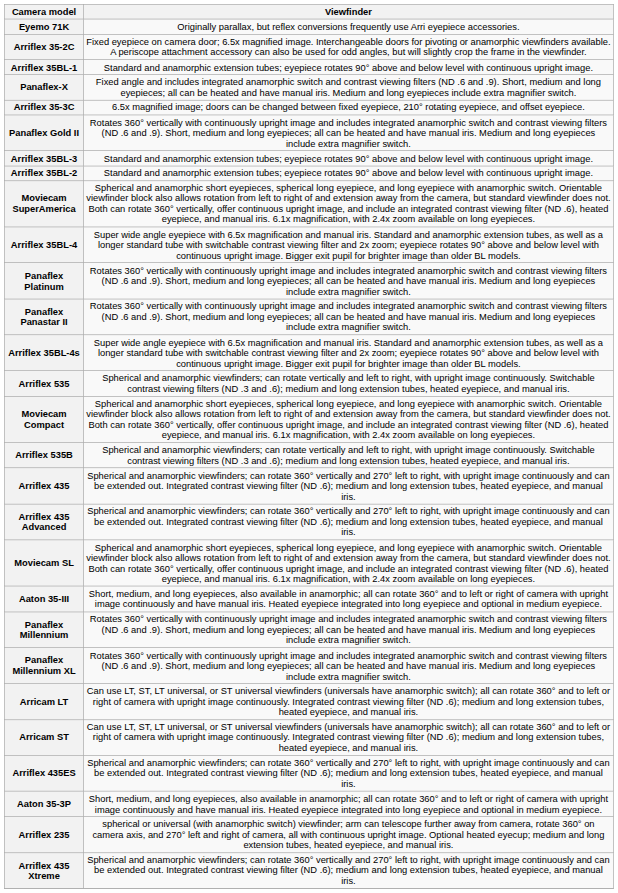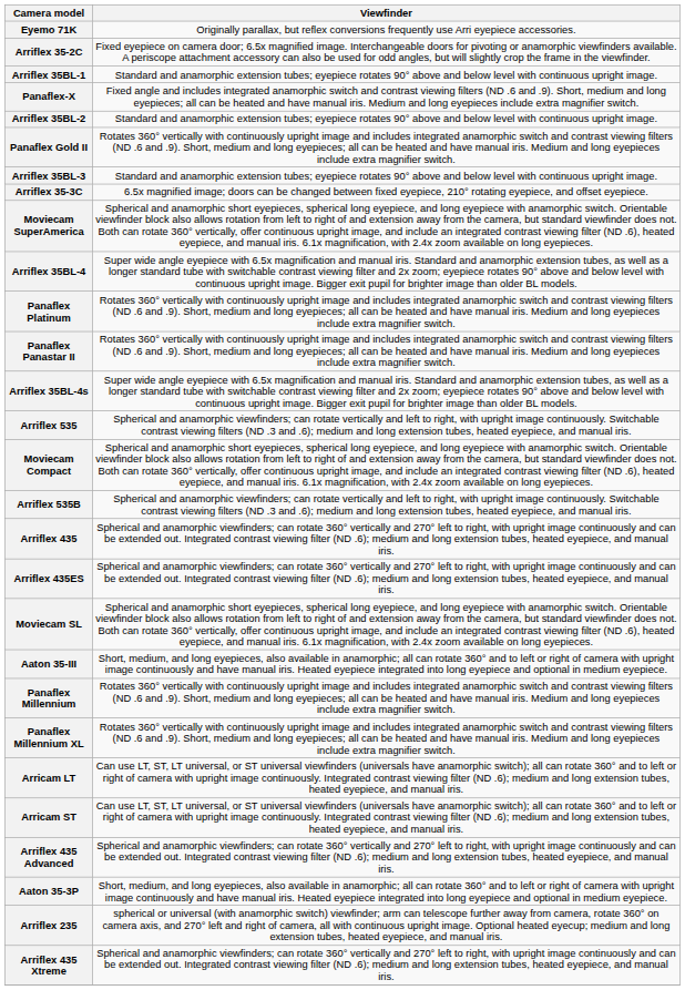 <table class="wikitable sortable" style="font-size: smaller; width: auto; text-align: center;">
 <tr>
 <th>Camera model</th>
 <th>Viewfinder </th>
 </tr>
 <tr>
 <th>Eyemo 71K</th>
 <td>Originally parallax, but reflex conversions frequently use Arri eyepiece accessories.</td>
 </tr>
 <tr>
 <th>Arriflex 35-2C</th>
 <td>Fixed eyepiece on camera door; 6.5x magnified image. Interchangeable doors for pivoting or anamorphic viewfinders available. A periscope attachment accessory can also be used for odd angles, but will slightly crop the frame in the viewfinder.</td>
 </tr>
 <tr>
 <th>Arriflex 35BL-1</th>
 <td>Standard and anamorphic extension tubes; eyepiece rotates 90° above and below level with continuous upright image.</td>
 </tr>
 <tr>
 <th>Panaflex-X</th>
 <td>Fixed angle and includes integrated anamorphic switch and contrast viewing filters (ND .6 and .9). Short, medium and long eyepieces; all can be heated and have manual iris. Medium and long eyepieces include extra magnifier switch.</td>
 </tr>
 <tr>
-<th>Arriflex 35-3C</th>
-<td>6.5x magnified image; doors can be changed between fixed eyepiece, 210° rotating eyepiece, and offset eyepiece.</td>
+<th>Arriflex 35BL-2</th>
+<td>Standard and anamorphic extension tubes; eyepiece rotates 90° above and below level with continuous upright image.</td>
 </tr>
 <tr>
 <th>Panaflex Gold II</th>
 <td>Rotates 360° vertically with continuously upright image and includes integrated anamorphic switch and contrast viewing filters (ND .6 and .9). Short, medium and long eyepieces; all can be heated and have manual iris. Medium and long eyepieces include extra magnifier switch.</td>
 </tr>
 <tr>
 <th>Arriflex 35BL-3</th>
 <td>Standard and anamorphic extension tubes; eyepiece rotates 90° above and below level with continuous upright image.</td>
 </tr>
 <tr>
-<th>Arriflex 35BL-2</th>
-<td>Standard and anamorphic extension tubes; eyepiece rotates 90° above and below level with continuous upright image.</td>
+<th>Arriflex 35-3C</th>
+<td>6.5x magnified image; doors can be changed between fixed eyepiece, 210° rotating eyepiece, and offset eyepiece.</td>
 </tr>
 <tr>
 <th>Moviecam SuperAmerica</th>
 <td>Spherical and anamorphic short eyepieces, spherical long eyepiece, and long eyepiece with anamorphic switch. Orientable viewfinder block also allows rotation from left to right of and extension away from the camera, but standard viewfinder does not. Both can rotate 360° vertically, offer continuous upright image, and include an integrated contrast viewing filter (ND .6), heated eyepiece, and manual iris. 6.1x magnification, with 2.4x zoom available on long eyepieces.</td>
 </tr>
 <tr>
 <th>Arriflex 35BL-4</th>
 <td>Super wide angle eyepiece with 6.5x magnification and manual iris. Standard and anamorphic extension tubes, as well as a longer standard tube with switchable contrast viewing filter and 2x zoom; eyepiece rotates 90° above and below level with continuous upright image. Bigger exit pupil for brighter image than older BL models.</td>
 </tr>
 <tr>
 <th>Panaflex Platinum</th>
 <td>Rotates 360° vertically with continuously upright image and includes integrated anamorphic switch and contrast viewing filters (ND .6 and .9). Short, medium and long eyepieces; all can be heated and have manual iris. Medium and long eyepieces include extra magnifier switch.</td>
 </tr>
 <tr>
 <th>Panaflex Panastar II</th>
 <td>Rotates 360° vertically with continuously upright image and includes integrated anamorphic switch and contrast viewing filters (ND .6 and .9). Short, medium and long eyepieces; all can be heated and have manual iris. Medium and long eyepieces include extra magnifier switch.</td>
 </tr>
 <tr>
 <th>Arriflex 35BL-4s</th>
 <td>Super wide angle eyepiece with 6.5x magnification and manual iris. Standard and anamorphic extension tubes, as well as a longer standard tube with switchable contrast viewing filter and 2x zoom; eyepiece rotates 90° above and below level with continuous upright image. Bigger exit pupil for brighter image than older BL models.</td>
 </tr>
 <tr>
 <th>Arriflex 535</th>
 <td>Spherical and anamorphic viewfinders; can rotate vertically and left to right, with upright image continuously. Switchable contrast viewing filters (ND .3 and .6); medium and long extension tubes, heated eyepiece, and manual iris.</td>
 </tr>
 <tr>
 <th>Moviecam Compact</th>
 <td>Spherical and anamorphic short eyepieces, spherical long eyepiece, and long eyepiece with anamorphic switch. Orientable viewfinder block also allows rotation from left to right of and extension away from the camera, but standard viewfinder does not. Both can rotate 360° vertically, offer continuous upright image, and include an integrated contrast viewing filter (ND .6), heated eyepiece, and manual iris. 6.1x magnification, with 2.4x zoom available on long eyepieces.</td>
 </tr>
 <tr>
 <th>Arriflex 535B</th>
 <td>Spherical and anamorphic viewfinders; can rotate vertically and left to right, with upright image continuously. Switchable contrast viewing filters (ND .3 and .6); medium and long extension tubes, heated eyepiece, and manual iris.</td>
 </tr>
 <tr>
 <th>Arriflex 435</th>
 <td>Spherical and anamorphic viewfinders; can rotate 360° vertically and 270° left to right, with upright image continuously and can be extended out. Integrated contrast viewing filter (ND .6); medium and long extension tubes, heated eyepiece, and manual iris.</td>
 </tr>
 <tr>
-<th>Arriflex 435 Advanced</th>
+<th>Arriflex 435ES</th>
 <td>Spherical and anamorphic viewfinders; can rotate 360° vertically and 270° left to right, with upright image continuously and can be extended out. Integrated contrast viewing filter (ND .6); medium and long extension tubes, heated eyepiece, and manual iris.</td>
 </tr>
 <tr>
 <th>Moviecam SL</th>
 <td>Spherical and anamorphic short eyepieces, spherical long eyepiece, and long eyepiece with anamorphic switch. Orientable viewfinder block also allows rotation from left to right of and extension away from the camera, but standard viewfinder does not. Both can rotate 360° vertically, offer continuous upright image, and include an integrated contrast viewing filter (ND .6), heated eyepiece, and manual iris. 6.1x magnification, with 2.4x zoom available on long eyepieces.</td>
 </tr>
 <tr>
 <th>Aaton 35-III</th>
 <td>Short, medium, and long eyepieces, also available in anamorphic; all can rotate 360° and to left or right of camera with upright image continuously and have manual iris. Heated eyepiece integrated into long eyepiece and optional in medium eyepiece.</td>
 </tr>
 <tr>
 <th>Panaflex Millennium</th>
 <td>Rotates 360° vertically with continuously upright image and includes integrated anamorphic switch and contrast viewing filters (ND .6 and .9). Short, medium and long eyepieces; all can be heated and have manual iris. Medium and long eyepieces include extra magnifier switch.</td>
 </tr>
 <tr>
 <th>Panaflex Millennium XL</th>
 <td>Rotates 360° vertically with continuously upright image and includes integrated anamorphic switch and contrast viewing filters (ND .6 and .9). Short, medium and long eyepieces; all can be heated and have manual iris. Medium and long eyepieces include extra magnifier switch.</td>
 </tr>
 <tr>
 <th>Arricam LT</th>
 <td>Can use LT, ST, LT universal, or ST universal viewfinders (universals have anamorphic switch); all can rotate 360° and to left or right of camera with upright image continuously. Integrated contrast viewing filter (ND .6); medium and long extension tubes, heated eyepiece, and manual iris.</td>
 </tr>
 <tr>
 <th>Arricam ST</th>
 <td>Can use LT, ST, LT universal, or ST universal viewfinders (universals have anamorphic switch); all can rotate 360° and to left or right of camera with upright image continuously. Integrated contrast viewing filter (ND .6); medium and long extension tubes, heated eyepiece, and manual iris.</td>
 </tr>
 <tr>
-<th>Arriflex 435ES</th>
+<th>Arriflex 435 Advanced</th>
 <td>Spherical and anamorphic viewfinders; can rotate 360° vertically and 270° left to right, with upright image continuously and can be extended out. Integrated contrast viewing filter (ND .6); medium and long extension tubes, heated eyepiece, and manual iris.</td>
 </tr>
 <tr>
 <th>Aaton 35-3P</th>
 <td>Short, medium, and long eyepieces, also available in anamorphic; all can rotate 360° and to left or right of camera with upright image continuously and have manual iris. Heated eyepiece integrated into long eyepiece and optional in medium eyepiece.</td>
 </tr>
 <tr>
 <th>Arriflex 235</th>
 <td>spherical or universal (with anamorphic switch) viewfinder; arm can telescope further away from camera, rotate 360° on camera axis, and 270° left and right of camera, all with continuous upright image. Optional heated eyecup; medium and long extension tubes, heated eyepiece, and manual iris.</td>
 </tr>
 <tr>
 <th>Arriflex 435 Xtreme</th>
 <td>Spherical and anamorphic viewfinders; can rotate 360° vertically and 270° left to right, with upright image continuously and can be extended out. Integrated contrast viewing filter (ND .6); medium and long extension tubes, heated eyepiece, and manual iris.</td>
 </tr>
 <tr>
 </tr>
 </table>
